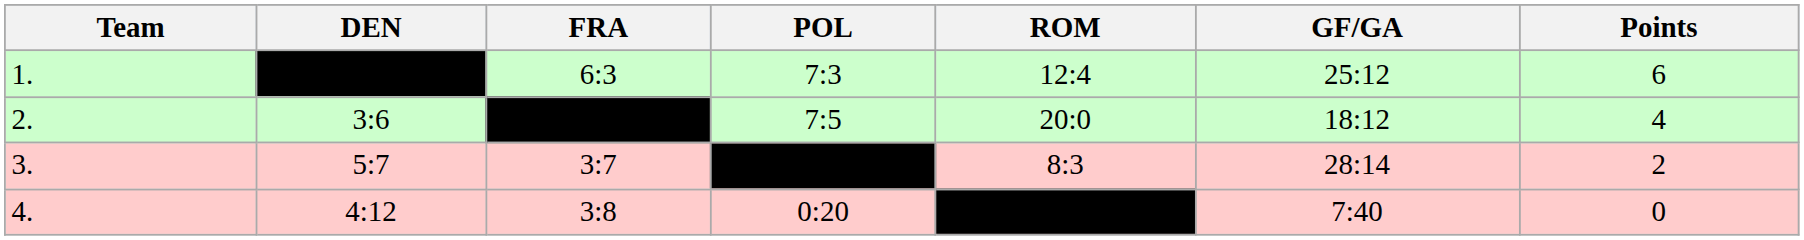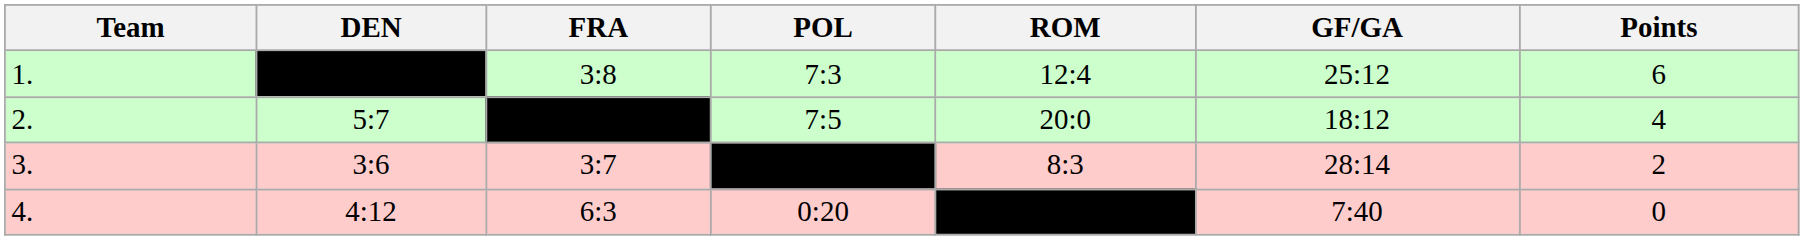 <table class="wikitable" bgcolor="#EFEFFF" width="50%">
 <tr bgcolor="#BCD2EE">
 <th>Team</th>
 <th>DEN</th>
 <th>FRA</th>
 <th>POL</th>
 <th>ROM</th>
 <th>GF/GA</th>
 <th>Points</th>
 </tr>
 <tr bgcolor="#ccffcc" align="center">
 <td align="left">1. </td>
 <td style="background:#000000;"></td>
-<td>6:3</td>
+<td>3:8</td>
 <td>7:3</td>
 <td>12:4</td>
 <td>25:12</td>
 <td>6</td>
 </tr>
 <tr bgcolor="#ccffcc" align="center">
 <td align="left">2. </td>
-<td>3:6</td>
+<td>5:7</td>
 <td style="background:#000000;"></td>
 <td>7:5</td>
 <td>20:0</td>
 <td>18:12</td>
 <td>4</td>
 </tr>
 <tr bgcolor="#ffcccc" align="center">
 <td align="left">3. </td>
-<td>5:7</td>
+<td>3:6</td>
 <td>3:7</td>
 <td style="background:#000000;"></td>
 <td>8:3</td>
 <td>28:14</td>
 <td>2</td>
 </tr>
 <tr bgcolor="#ffcccc" align="center">
 <td align="left">4. </td>
 <td>4:12</td>
-<td>3:8</td>
+<td>6:3</td>
 <td>0:20</td>
 <td style="background:#000000;"></td>
 <td>7:40</td>
 <td>0</td>
 </tr>
 </table>
